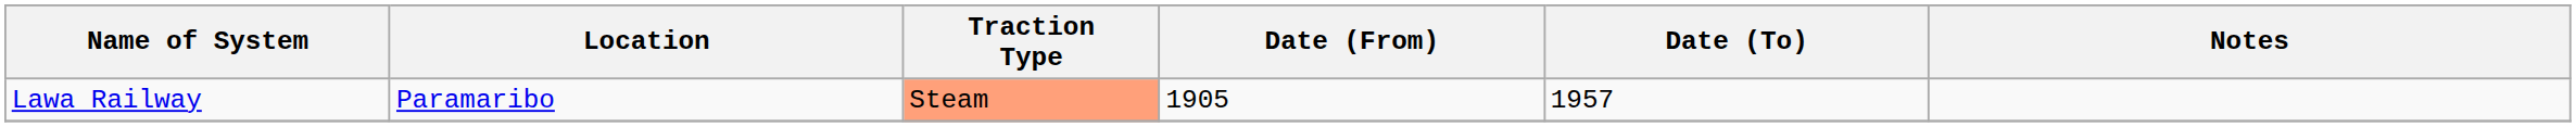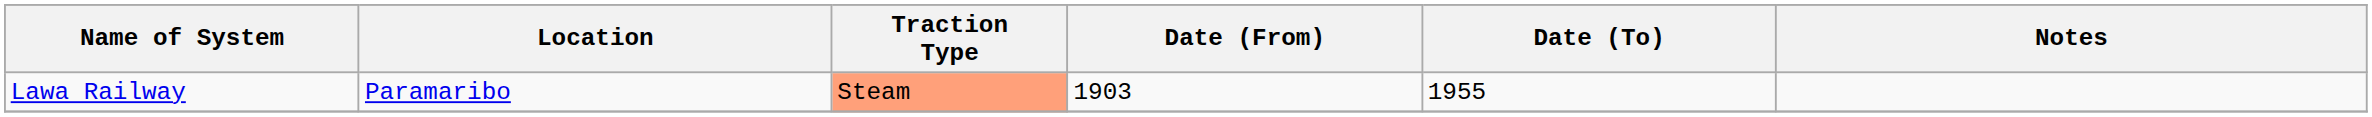 <table class="wikitable" width=100%>
 <tr>
 <th width=15%>Name of System</th>
 <th width=20%>Location</th>
 <th width=10%>Traction<br>Type</th>
 <th width=15%>Date (From)</th>
 <th width=15%>Date (To)</th>
 <th width=25%>Notes</th>
 </tr>
 <tr>
 <td><a href='#'>Lawa Railway</a></td>
 <td><a href='#'>Paramaribo</a></td>
 <td style="background: lightsalmon;">Steam</td>
-<td>1905</td>
-<td>1957</td>
+<td>1903</td>
+<td>1955</td>
 <td> </td>
 </tr>
 <tr>
 </tr>
 </table>
